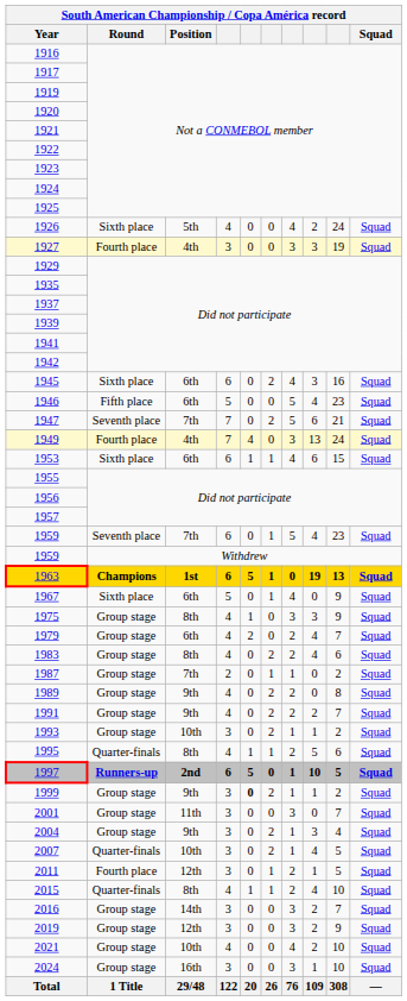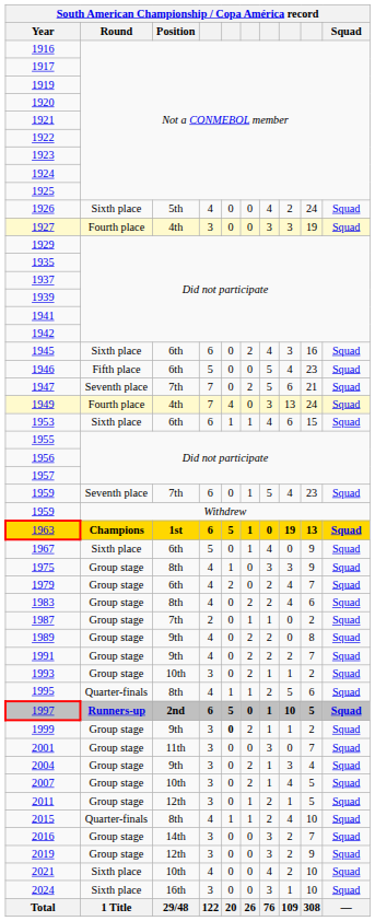 <table class="wikitable" style="text-align:center">
 <tr>
 <th colspan=10><a href='#'>South American Championship / Copa América</a> record</th>
 </tr>
 <tr>
 <th width=100>Year</th>
 <th width=95>Round</th>
 <th width=60>Position</th>
 <th width=20></th>
 <th width=20></th>
 <th width=20></th>
 <th width=20></th>
 <th width=20></th>
 <th width=20></th>
 <th width=60>Squad</th>
 </tr>
 <tr>
 <td> <a href='#'>1916</a></td>
 <td colspan=9 rowspan=9><em>Not a <a href='#'>CONMEBOL</a> member</em></td>
 </tr>
 <tr>
 <td> <a href='#'>1917</a></td>
 </tr>
 <tr>
 <td> <a href='#'>1919</a></td>
 </tr>
 <tr>
 <td> <a href='#'>1920</a></td>
 </tr>
 <tr>
 <td> <a href='#'>1921</a></td>
 </tr>
 <tr>
 <td> <a href='#'>1922</a></td>
 </tr>
 <tr>
 <td> <a href='#'>1923</a></td>
 </tr>
 <tr>
 <td> <a href='#'>1924</a></td>
 </tr>
 <tr>
 <td> <a href='#'>1925</a></td>
 </tr>
 <tr>
 <td> <a href='#'>1926</a></td>
 <td>Sixth place</td>
 <td>5th</td>
 <td>4</td>
 <td>0</td>
 <td>0</td>
 <td>4</td>
 <td>2</td>
 <td>24</td>
 <td><a href='#'>Squad</a></td>
 </tr>
 <tr style="text-align:center; background:LemonChiffon;">
 <td> <a href='#'>1927</a></td>
 <td>Fourth place</td>
 <td>4th</td>
 <td>3</td>
 <td>0</td>
 <td>0</td>
 <td>3</td>
 <td>3</td>
 <td>19</td>
 <td><a href='#'>Squad</a></td>
 </tr>
 <tr>
 <td> <a href='#'>1929</a></td>
 <td colspan=9 rowspan=6><em>Did not participate</em></td>
 </tr>
 <tr>
 <td> <a href='#'>1935</a></td>
 </tr>
 <tr>
 <td> <a href='#'>1937</a></td>
 </tr>
 <tr>
 <td> <a href='#'>1939</a></td>
 </tr>
 <tr>
 <td> <a href='#'>1941</a></td>
 </tr>
 <tr>
 <td> <a href='#'>1942</a></td>
 </tr>
 <tr>
 <td> <a href='#'>1945</a></td>
 <td>Sixth place</td>
 <td>6th</td>
 <td>6</td>
 <td>0</td>
 <td>2</td>
 <td>4</td>
 <td>3</td>
 <td>16</td>
 <td><a href='#'>Squad</a></td>
 </tr>
 <tr>
 <td> <a href='#'>1946</a></td>
 <td>Fifth place</td>
 <td>6th</td>
 <td>5</td>
 <td>0</td>
 <td>0</td>
 <td>5</td>
 <td>4</td>
 <td>23</td>
 <td><a href='#'>Squad</a></td>
 </tr>
 <tr>
 <td> <a href='#'>1947</a></td>
 <td>Seventh place</td>
 <td>7th</td>
 <td>7</td>
 <td>0</td>
 <td>2</td>
 <td>5</td>
 <td>6</td>
 <td>21</td>
 <td><a href='#'>Squad</a></td>
 </tr>
 <tr style="text-align:center; background:LemonChiffon;">
 <td> <a href='#'>1949</a></td>
 <td>Fourth place</td>
 <td>4th</td>
 <td>7</td>
 <td>4</td>
 <td>0</td>
 <td>3</td>
 <td>13</td>
 <td>24</td>
 <td><a href='#'>Squad</a></td>
 </tr>
 <tr>
 <td> <a href='#'>1953</a></td>
 <td>Sixth place</td>
 <td>6th</td>
 <td>6</td>
 <td>1</td>
 <td>1</td>
 <td>4</td>
 <td>6</td>
 <td>15</td>
 <td><a href='#'>Squad</a></td>
 </tr>
 <tr>
 <td> <a href='#'>1955</a></td>
 <td colspan=9 rowspan=3><em>Did not participate</em></td>
 </tr>
 <tr>
 <td> <a href='#'>1956</a></td>
 </tr>
 <tr>
 <td> <a href='#'>1957</a></td>
 </tr>
 <tr>
 <td> <a href='#'>1959</a></td>
 <td>Seventh place</td>
 <td>7th</td>
 <td>6</td>
 <td>0</td>
 <td>1</td>
 <td>5</td>
 <td>4</td>
 <td>23</td>
 <td><a href='#'>Squad</a></td>
 </tr>
 <tr>
 <td> <a href='#'>1959</a></td>
 <td colspan=9><em>Withdrew</em></td>
 </tr>
 <tr style="text-align:center; background:gold;">
 <td style="border:3px solid red"> <a href='#'>1963</a></td>
 <td><strong>Champions</strong></td>
 <td><strong>1st</strong></td>
 <td><strong>6</strong></td>
 <td><strong>5</strong></td>
 <td><strong>1</strong></td>
 <td><strong>0</strong></td>
 <td><strong>19</strong></td>
 <td><strong>13</strong></td>
 <td><strong><a href='#'>Squad</a></strong></td>
 </tr>
 <tr>
 <td> <a href='#'>1967</a></td>
 <td>Sixth place</td>
 <td>6th</td>
 <td>5</td>
 <td>0</td>
 <td>1</td>
 <td>4</td>
 <td>0</td>
 <td>9</td>
 <td><a href='#'>Squad</a></td>
 </tr>
 <tr>
 <td><a href='#'>1975</a></td>
 <td>Group stage</td>
 <td>8th</td>
 <td>4</td>
 <td>1</td>
 <td>0</td>
 <td>3</td>
 <td>3</td>
 <td>9</td>
 <td><a href='#'>Squad</a></td>
 </tr>
 <tr>
 <td><a href='#'>1979</a></td>
 <td>Group stage</td>
 <td>6th</td>
 <td>4</td>
 <td>2</td>
 <td>0</td>
 <td>2</td>
 <td>4</td>
 <td>7</td>
 <td><a href='#'>Squad</a></td>
 </tr>
 <tr>
 <td><a href='#'>1983</a></td>
 <td>Group stage</td>
 <td>8th</td>
 <td>4</td>
 <td>0</td>
 <td>2</td>
 <td>2</td>
 <td>4</td>
 <td>6</td>
 <td><a href='#'>Squad</a></td>
 </tr>
 <tr>
 <td> <a href='#'>1987</a></td>
 <td>Group stage</td>
 <td>7th</td>
 <td>2</td>
 <td>0</td>
 <td>1</td>
 <td>1</td>
 <td>0</td>
 <td>2</td>
 <td><a href='#'>Squad</a></td>
 </tr>
 <tr>
 <td> <a href='#'>1989</a></td>
 <td>Group stage</td>
 <td>9th</td>
 <td>4</td>
 <td>0</td>
 <td>2</td>
 <td>2</td>
 <td>0</td>
 <td>8</td>
 <td><a href='#'>Squad</a></td>
 </tr>
 <tr>
 <td> <a href='#'>1991</a></td>
 <td>Group stage</td>
 <td>9th</td>
 <td>4</td>
 <td>0</td>
 <td>2</td>
 <td>2</td>
 <td>2</td>
 <td>7</td>
 <td><a href='#'>Squad</a></td>
 </tr>
 <tr>
 <td> <a href='#'>1993</a></td>
 <td>Group stage</td>
 <td>10th</td>
 <td>3</td>
 <td>0</td>
 <td>2</td>
 <td>1</td>
 <td>1</td>
 <td>2</td>
 <td><a href='#'>Squad</a></td>
 </tr>
 <tr>
 <td> <a href='#'>1995</a></td>
 <td>Quarter-finals</td>
 <td>8th</td>
 <td>4</td>
 <td>1</td>
 <td>1</td>
 <td>2</td>
 <td>5</td>
 <td>6</td>
 <td><a href='#'>Squad</a></td>
 </tr>
 <tr style="text-align:center; background:silver;">
 <td style="border:3px solid red"> <a href='#'>1997</a></td>
 <td><strong><a href='#'>Runners-up</a></strong></td>
 <td><strong>2nd</strong></td>
 <td><strong>6</strong></td>
 <td><strong>5</strong></td>
 <td><strong>0</strong></td>
 <td><strong>1</strong></td>
 <td><strong>10</strong></td>
 <td><strong>5</strong></td>
 <td><strong><a href='#'>Squad</a></strong></td>
 </tr>
 <tr>
 <td> <a href='#'>1999</a></td>
 <td>Group stage</td>
 <td>9th</td>
 <td>3</td>
 <td><strong>0</strong></td>
 <td>2</td>
 <td>1</td>
 <td>1</td>
 <td>2</td>
 <td><a href='#'>Squad</a></td>
 </tr>
 <tr>
 <td> <a href='#'>2001</a></td>
 <td>Group stage</td>
 <td>11th</td>
 <td>3</td>
 <td>0</td>
 <td>0</td>
 <td>3</td>
 <td>0</td>
 <td>7</td>
 <td><a href='#'>Squad</a></td>
 </tr>
 <tr>
 <td> <a href='#'>2004</a></td>
 <td>Group stage</td>
 <td>9th</td>
 <td>3</td>
 <td>0</td>
 <td>2</td>
 <td>1</td>
 <td>3</td>
 <td>4</td>
 <td><a href='#'>Squad</a></td>
 </tr>
 <tr>
 <td> <a href='#'>2007</a></td>
-<td>Quarter-finals</td>
+<td>Group stage</td>
 <td>10th</td>
 <td>3</td>
 <td>0</td>
 <td>2</td>
 <td>1</td>
 <td>4</td>
 <td>5</td>
 <td><a href='#'>Squad</a></td>
 </tr>
 <tr>
 <td> <a href='#'>2011</a></td>
-<td>Fourth place</td>
+<td>Group stage</td>
 <td>12th</td>
 <td>3</td>
 <td>0</td>
 <td>1</td>
 <td>2</td>
 <td>1</td>
 <td>5</td>
 <td><a href='#'>Squad</a></td>
 </tr>
 <tr>
 <td> <a href='#'>2015</a></td>
 <td>Quarter-finals</td>
 <td>8th</td>
 <td>4</td>
 <td>1</td>
 <td>1</td>
 <td>2</td>
 <td>4</td>
 <td>10</td>
 <td><a href='#'>Squad</a></td>
 </tr>
 <tr>
 <td> <a href='#'>2016</a></td>
 <td>Group stage</td>
 <td>14th</td>
 <td>3</td>
 <td>0</td>
 <td>0</td>
 <td>3</td>
 <td>2</td>
 <td>7</td>
 <td><a href='#'>Squad</a></td>
 </tr>
 <tr>
 <td> <a href='#'>2019</a></td>
 <td>Group stage</td>
 <td>12th</td>
 <td>3</td>
 <td>0</td>
 <td>0</td>
 <td>3</td>
 <td>2</td>
 <td>9</td>
 <td><a href='#'>Squad</a></td>
 </tr>
 <tr>
 <td> <a href='#'>2021</a></td>
-<td>Group stage</td>
+<td>Sixth place</td>
 <td>10th</td>
 <td>4</td>
 <td>0</td>
 <td>0</td>
 <td>4</td>
 <td>2</td>
 <td>10</td>
 <td><a href='#'>Squad</a></td>
 </tr>
 <tr>
 <td> <a href='#'>2024</a></td>
-<td>Group stage</td>
+<td>Sixth place</td>
 <td>16th</td>
 <td>3</td>
 <td>0</td>
 <td>0</td>
 <td>3</td>
 <td>1</td>
 <td>10</td>
 <td><a href='#'>Squad</a></td>
 </tr>
 <tr>
 <th>Total</th>
 <th>1 Title</th>
 <th>29/48</th>
 <th>122</th>
 <th>20</th>
 <th>26</th>
 <th>76</th>
 <th>109</th>
 <th>308</th>
 <th>—</th>
 </tr>
 </table>
